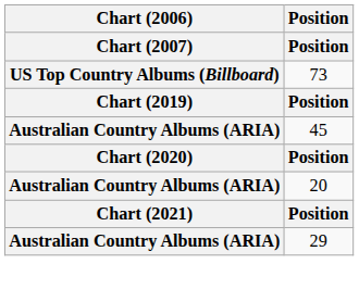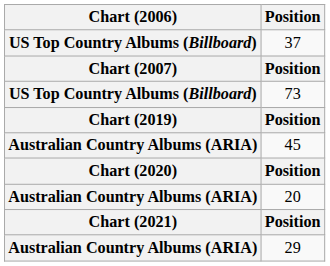 <table class="wikitable plainrowheaders">
 <tr>
 <th>Chart (2006)</th>
 <th>Position</th>
+</tr>
+<tr>
+<th scope="row">US Top Country Albums (<em>Billboard</em>)</th>
+<td align="center">37</td>
 </tr>
 <tr>
 <th>Chart (2007)</th>
 <th>Position</th>
 </tr>
 <tr>
 <th scope="row">US Top Country Albums (<em>Billboard</em>)</th>
 <td align="center">73</td>
 </tr>
 <tr>
 <th scope="col">Chart (2019)</th>
 <th scope="col">Position</th>
 </tr>
 <tr>
 <th scope="row">Australian Country Albums (ARIA)</th>
 <td align="center">45</td>
 </tr>
 <tr>
 <th scope="col">Chart (2020)</th>
 <th scope="col">Position</th>
 </tr>
 <tr>
 <th scope="row">Australian Country Albums (ARIA)</th>
 <td align="center">20</td>
 </tr>
 <tr>
 <th scope="col">Chart (2021)</th>
 <th scope="col">Position</th>
 </tr>
 <tr>
 <th scope="row">Australian Country Albums (ARIA)</th>
 <td align="center">29</td>
 </tr>
 </table>
